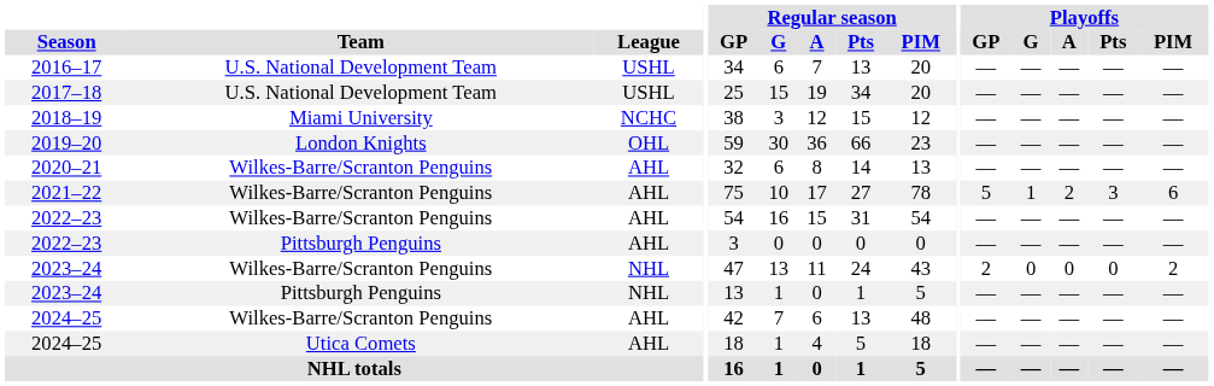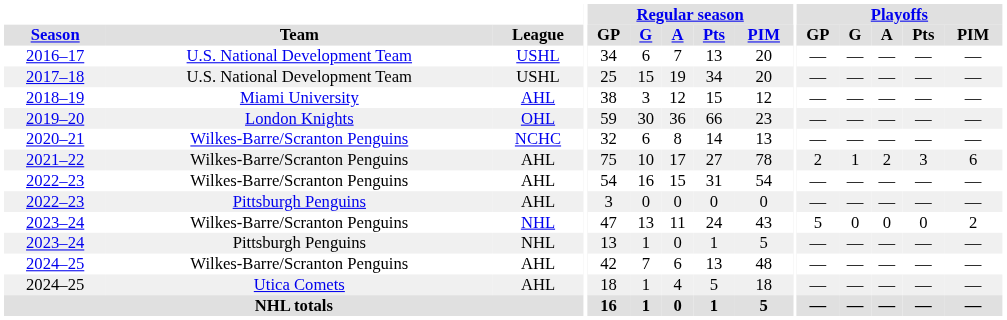 <table border="0" cellpadding="1" cellspacing="0" style="text-align:center; width:60em">
 <tr bgcolor="#e0e0e0">
 <th colspan="3" bgcolor="#ffffff"></th>
 <th rowspan="99" bgcolor="#ffffff"></th>
 <th colspan="5"><a href='#'>Regular season</a></th>
 <th rowspan="99" bgcolor="#ffffff"></th>
 <th colspan="5"><a href='#'>Playoffs</a></th>
 </tr>
 <tr bgcolor="#e0e0e0">
 <th><a href='#'>Season</a></th>
 <th>Team</th>
 <th>League</th>
 <th>GP</th>
 <th><a href='#'>G</a></th>
 <th><a href='#'>A</a></th>
 <th><a href='#'>Pts</a></th>
 <th><a href='#'>PIM</a></th>
 <th>GP</th>
 <th>G</th>
 <th>A</th>
 <th>Pts</th>
 <th>PIM</th>
 </tr>
 <tr>
 <td><a href='#'>2016–17</a></td>
 <td><a href='#'>U.S. National Development Team</a></td>
 <td><a href='#'>USHL</a></td>
 <td>34</td>
 <td>6</td>
 <td>7</td>
 <td>13</td>
 <td>20</td>
 <td>—</td>
 <td>—</td>
 <td>—</td>
 <td>—</td>
 <td>—</td>
 </tr>
 <tr bgcolor="#f0f0f0">
 <td><a href='#'>2017–18</a></td>
 <td>U.S. National Development Team</td>
 <td>USHL</td>
 <td>25</td>
 <td>15</td>
 <td>19</td>
 <td>34</td>
 <td>20</td>
 <td>—</td>
 <td>—</td>
 <td>—</td>
 <td>—</td>
 <td>—</td>
 </tr>
 <tr>
 <td><a href='#'>2018–19</a></td>
 <td><a href='#'>Miami University</a></td>
-<td><a href='#'>NCHC</a></td>
+<td><a href='#'>AHL</a></td>
 <td>38</td>
 <td>3</td>
 <td>12</td>
 <td>15</td>
 <td>12</td>
 <td>—</td>
 <td>—</td>
 <td>—</td>
 <td>—</td>
 <td>—</td>
 </tr>
 <tr bgcolor="#f0f0f0">
 <td><a href='#'>2019–20</a></td>
 <td><a href='#'>London Knights</a></td>
 <td><a href='#'>OHL</a></td>
 <td>59</td>
 <td>30</td>
 <td>36</td>
 <td>66</td>
 <td>23</td>
 <td>—</td>
 <td>—</td>
 <td>—</td>
 <td>—</td>
 <td>—</td>
 </tr>
 <tr>
 <td><a href='#'>2020–21</a></td>
 <td><a href='#'>Wilkes-Barre/Scranton Penguins</a></td>
-<td><a href='#'>AHL</a></td>
+<td><a href='#'>NCHC</a></td>
 <td>32</td>
 <td>6</td>
 <td>8</td>
 <td>14</td>
 <td>13</td>
 <td>—</td>
 <td>—</td>
 <td>—</td>
 <td>—</td>
 <td>—</td>
 </tr>
 <tr bgcolor="#f0f0f0">
 <td><a href='#'>2021–22</a></td>
 <td>Wilkes-Barre/Scranton Penguins</td>
 <td>AHL</td>
 <td>75</td>
 <td>10</td>
 <td>17</td>
 <td>27</td>
 <td>78</td>
-<td>5</td>
+<td>2</td>
 <td>1</td>
 <td>2</td>
 <td>3</td>
 <td>6</td>
 </tr>
 <tr>
 <td><a href='#'>2022–23</a></td>
 <td>Wilkes-Barre/Scranton Penguins</td>
 <td>AHL</td>
 <td>54</td>
 <td>16</td>
 <td>15</td>
 <td>31</td>
 <td>54</td>
 <td>—</td>
 <td>—</td>
 <td>—</td>
 <td>—</td>
 <td>—</td>
 </tr>
 <tr bgcolor="#f0f0f0">
 <td><a href='#'>2022–23</a></td>
 <td><a href='#'>Pittsburgh Penguins</a></td>
 <td>AHL</td>
 <td>3</td>
 <td>0</td>
 <td>0</td>
 <td>0</td>
 <td>0</td>
 <td>—</td>
 <td>—</td>
 <td>—</td>
 <td>—</td>
 <td>—</td>
 </tr>
 <tr>
 <td><a href='#'>2023–24</a></td>
 <td>Wilkes-Barre/Scranton Penguins</td>
 <td><a href='#'>NHL</a></td>
 <td>47</td>
 <td>13</td>
 <td>11</td>
 <td>24</td>
 <td>43</td>
-<td>2</td>
+<td>5</td>
 <td>0</td>
 <td>0</td>
 <td>0</td>
 <td>2</td>
 </tr>
 <tr bgcolor="#f0f0f0">
 <td><a href='#'>2023–24</a></td>
 <td>Pittsburgh Penguins</td>
 <td>NHL</td>
 <td>13</td>
 <td>1</td>
 <td>0</td>
 <td>1</td>
 <td>5</td>
 <td>—</td>
 <td>—</td>
 <td>—</td>
 <td>—</td>
 <td>—</td>
 </tr>
 <tr>
 <td><a href='#'>2024–25</a></td>
 <td>Wilkes-Barre/Scranton Penguins</td>
 <td>AHL</td>
 <td>42</td>
 <td>7</td>
 <td>6</td>
 <td>13</td>
 <td>48</td>
 <td>—</td>
 <td>—</td>
 <td>—</td>
 <td>—</td>
 <td>—</td>
 </tr>
 <tr bgcolor="#f0f0f0">
 <td>2024–25</td>
 <td><a href='#'>Utica Comets</a></td>
 <td>AHL</td>
 <td>18</td>
 <td>1</td>
 <td>4</td>
 <td>5</td>
 <td>18</td>
 <td>—</td>
 <td>—</td>
 <td>—</td>
 <td>—</td>
 <td>—</td>
 </tr>
 <tr bgcolor="#e0e0e0">
 <th colspan="3">NHL totals</th>
 <th>16</th>
 <th>1</th>
 <th>0</th>
 <th>1</th>
 <th>5</th>
 <th>—</th>
 <th>—</th>
 <th>—</th>
 <th>—</th>
 <th>—</th>
 </tr>
 </table>
